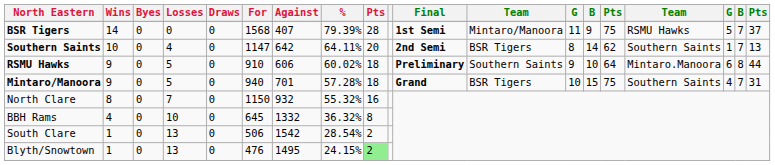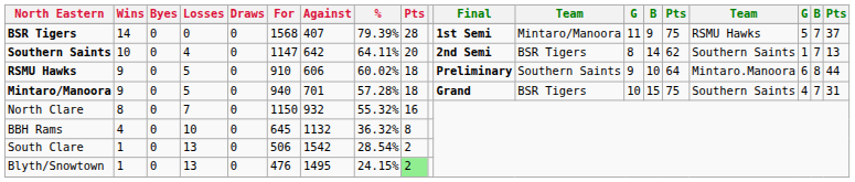 <table class="wikitable" style="font-size: 85%; text-align: left;">
 <tr>
 <th style="color:crimson">North Eastern</th>
 <th style="color:crimson">Wins</th>
 <th style="color:crimson">Byes</th>
 <th style="color:crimson">Losses</th>
 <th style="color:crimson">Draws</th>
 <th style="color:crimson">For</th>
 <th style="color:crimson">Against</th>
 <th style="color:crimson">%</th>
 <th style="color:crimson">Pts</th>
 <th></th>
 <th style="color:green">Final</th>
 <th style="color:green">Team</th>
 <th style="color:green">G</th>
 <th style="color:green">B</th>
 <th style="color:green">Pts</th>
 <th style="color:green">Team</th>
 <th style="color:green">G</th>
 <th style="color:green">B</th>
 <th style="color:green">Pts</th>
 </tr>
 <tr>
 </tr>
 <tr>
 </tr>
 <tr>
 <td><strong>	BSR Tigers	</strong></td>
 <td>14</td>
 <td>0</td>
 <td>0</td>
 <td>0</td>
 <td>1568</td>
 <td>407</td>
 <td>79.39%</td>
 <td>28</td>
 <td></td>
 <td><strong>1st Semi</strong></td>
 <td>Mintaro/Manoora</td>
 <td>11</td>
 <td>9</td>
 <td>75</td>
 <td>RSMU Hawks</td>
 <td>5</td>
 <td>7</td>
 <td>37</td>
 </tr>
 <tr>
 <td><strong>	Southern Saints	</strong></td>
 <td>10</td>
 <td>0</td>
 <td>4</td>
 <td>0</td>
 <td>1147</td>
 <td>642</td>
 <td>64.11%</td>
 <td>20</td>
 <td></td>
 <td><strong>2nd Semi</strong></td>
 <td>BSR Tigers</td>
 <td>8</td>
 <td>14</td>
 <td>62</td>
 <td>Southern Saints</td>
 <td>1</td>
 <td>7</td>
 <td>13</td>
 </tr>
 <tr>
 <td><strong>	RSMU Hawks	</strong></td>
 <td>9</td>
 <td>0</td>
 <td>5</td>
 <td>0</td>
 <td>910</td>
 <td>606</td>
 <td>60.02%</td>
 <td>18</td>
 <td></td>
 <td><strong>Preliminary</strong></td>
 <td>Southern Saints</td>
 <td>9</td>
 <td>10</td>
 <td>64</td>
 <td>Mintaro.Manoora</td>
 <td>6</td>
 <td>8</td>
 <td>44</td>
 </tr>
 <tr>
 <td><strong>	Mintaro/Manoora	</strong></td>
 <td>9</td>
 <td>0</td>
 <td>5</td>
 <td>0</td>
 <td>940</td>
 <td>701</td>
 <td>57.28%</td>
 <td>18</td>
 <td></td>
 <td><strong>Grand</strong></td>
 <td>BSR Tigers</td>
 <td>10</td>
 <td>15</td>
 <td>75</td>
 <td>Southern Saints</td>
 <td>4</td>
 <td>7</td>
 <td>31</td>
 </tr>
 <tr>
 <td>North Clare</td>
 <td>8</td>
 <td>0</td>
 <td>7</td>
 <td>0</td>
 <td>1150</td>
 <td>932</td>
 <td>55.32%</td>
 <td>16</td>
 <td></td>
 </tr>
 <tr>
 <td>BBH Rams</td>
 <td>4</td>
 <td>0</td>
 <td>10</td>
 <td>0</td>
 <td>645</td>
-<td>1332</td>
+<td>1132</td>
 <td>36.32%</td>
 <td>8</td>
 <td></td>
 </tr>
 <tr>
 <td>South Clare</td>
 <td>1</td>
 <td>0</td>
 <td>13</td>
 <td>0</td>
 <td>506</td>
 <td>1542</td>
 <td>28.54%</td>
 <td>2</td>
 <td></td>
 </tr>
 <tr>
 <td>Blyth/Snowtown</td>
 <td>1</td>
 <td>0</td>
 <td>13</td>
 <td>0</td>
 <td>476</td>
 <td>1495</td>
 <td>24.15%</td>
 <td style="background: lightgreen;">2</td>
 <td></td>
 </tr>
 <tr>
 </tr>
 </table>
